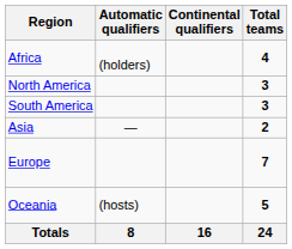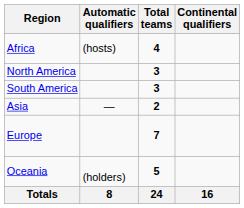 <table class="wikitable">
 <tr>
 <th>Region</th>
 <th>Automatic <br> qualifiers</th>
+<th>Total <br> teams</th>
 <th>Continental <br> qualifiers</th>
-<th>Total <br> teams</th>
 </tr>
 <tr>
 <td><a href='#'>Africa</a></td>
-<td><br> (holders)</td>
+<td> (hosts)</td>
+<td style="text-align:center;font-weight:bold;">4</td>
 <td><br><br></td>
-<td style="text-align:center;font-weight:bold;">4</td>
 </tr>
 <tr>
 <td><a href='#'>North America</a></td>
 <td></td>
+<td style="text-align:center;font-weight:bold;">3</td>
 <td><br></td>
-<td style="text-align:center;font-weight:bold;">3</td>
 </tr>
 <tr>
 <td><a href='#'>South America</a></td>
 <td></td>
+<td style="text-align:center;font-weight:bold;">3</td>
 <td><br></td>
-<td style="text-align:center;font-weight:bold;">3</td>
 </tr>
 <tr>
 <td><a href='#'>Asia</a></td>
 <td align=center>—</td>
+<td style="text-align:center;font-weight:bold;">2</td>
 <td><br></td>
-<td style="text-align:center;font-weight:bold;">2</td>
 </tr>
 <tr>
 <td><a href='#'>Europe</a></td>
 <td><br><br></td>
+<td style="text-align:center;font-weight:bold;">7</td>
 <td> <br> <br><br></td>
-<td style="text-align:center;font-weight:bold;">7</td>
 </tr>
 <tr>
 <td><a href='#'>Oceania</a></td>
-<td> (hosts)</td>
+<td><br> (holders)</td>
+<td style="text-align:center;font-weight:bold;">5</td>
 <td><br><br></td>
-<td style="text-align:center;font-weight:bold;">5</td>
 </tr>
 <tr>
 <th>Totals</th>
 <th>8</th>
+<th>24</th>
 <th>16</th>
-<th>24</th>
 </tr>
 </table>
